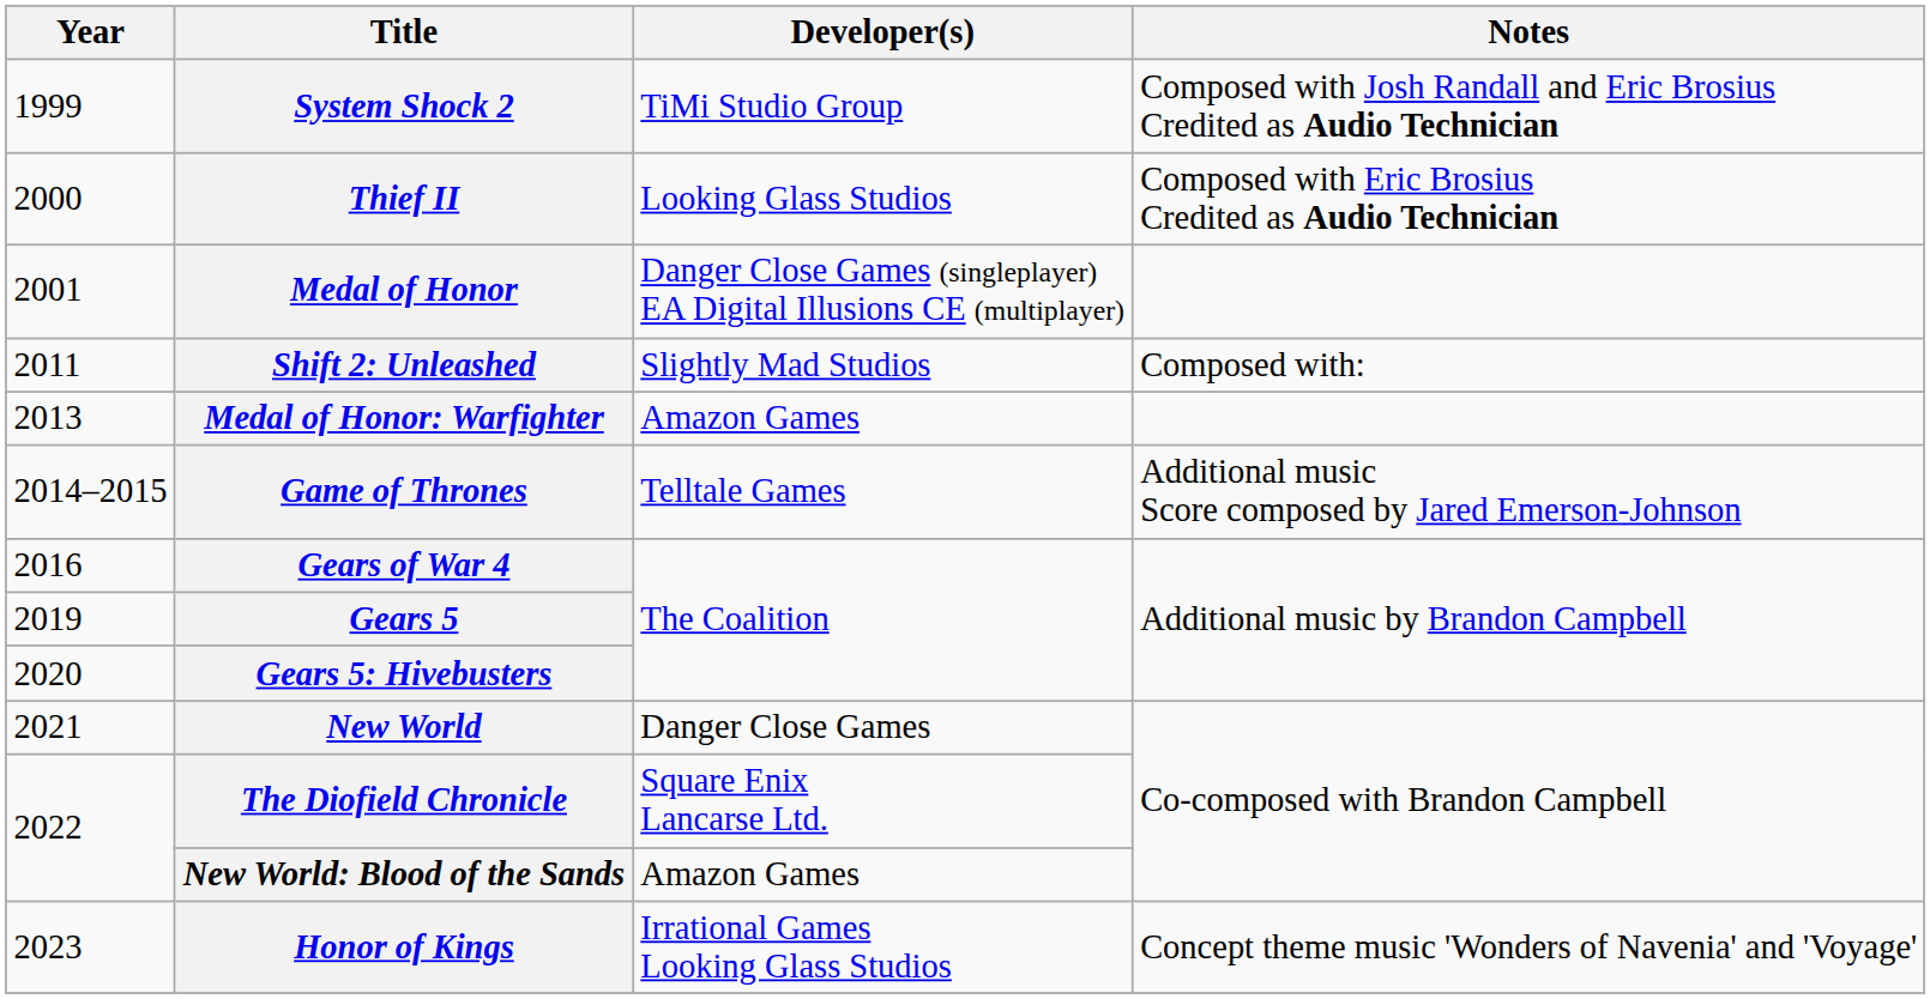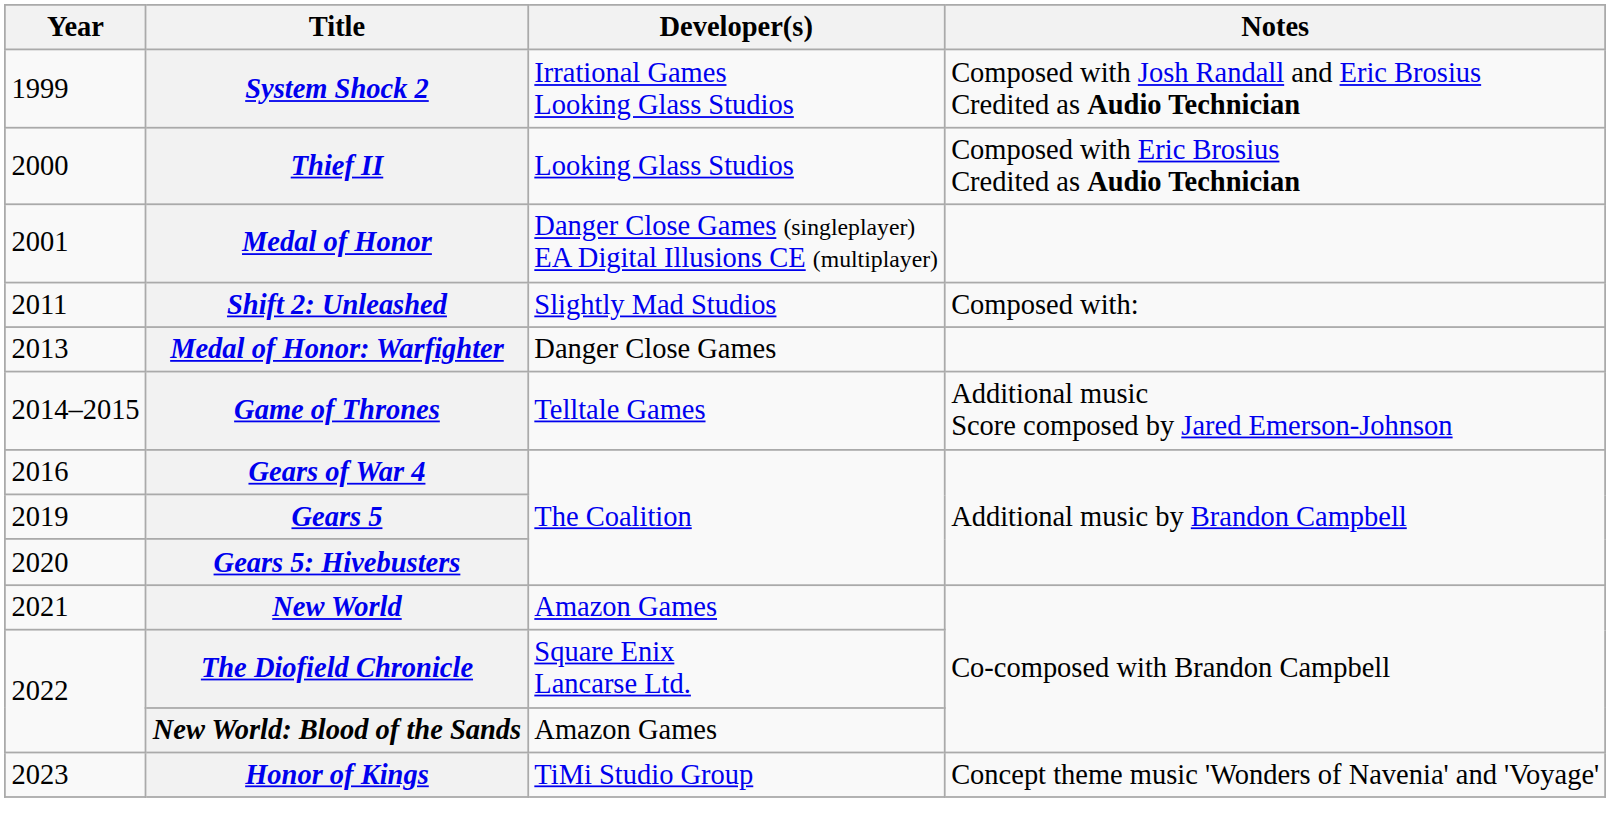 <table class="wikitable plainrowheaders">
 <tr>
 <th>Year</th>
 <th>Title</th>
 <th>Developer(s)</th>
 <th>Notes</th>
 </tr>
 <tr>
 <td>1999</td>
 <th scope="row"><em><a href='#'>System Shock 2</a></em></th>
-<td><a href='#'>TiMi Studio Group</a></td>
+<td><a href='#'>Irrational Games</a><br><a href='#'>Looking Glass Studios</a></td>
 <td>Composed with <a href='#'>Josh Randall</a> and <a href='#'>Eric Brosius</a><br>Credited as <strong>Audio Technician</strong></td>
 </tr>
 <tr>
 <td>2000</td>
 <th scope="row"><em><a href='#'>Thief II</a></em></th>
 <td><a href='#'>Looking Glass Studios</a></td>
 <td>Composed with <a href='#'>Eric Brosius</a><br>Credited as <strong>Audio Technician</strong></td>
 </tr>
 <tr>
 <td>2001</td>
 <th scope="row"><em><a href='#'>Medal of Honor</a></em></th>
 <td><a href='#'>Danger Close Games</a> <small>(singleplayer)</small><br><a href='#'>EA Digital Illusions CE</a> <small>(multiplayer)</small></td>
 <td></td>
 </tr>
 <tr>
 <td>2011</td>
 <th scope="row"><em><a href='#'>Shift 2: Unleashed</a></em></th>
 <td><a href='#'>Slightly Mad Studios</a></td>
 <td align="left">Composed with:</td>
 </tr>
 <tr>
 <td>2013</td>
 <th scope="row"><em><a href='#'>Medal of Honor: Warfighter</a></em></th>
-<td><a href='#'>Amazon Games</a></td>
+<td>Danger Close Games</td>
 <td></td>
 </tr>
 <tr>
 <td>2014–2015</td>
 <th scope="row"><em><a href='#'>Game of Thrones</a></em></th>
 <td><a href='#'>Telltale Games</a></td>
 <td>Additional music<br>Score composed by <a href='#'>Jared Emerson-Johnson</a></td>
 </tr>
 <tr>
 <td>2016</td>
 <th scope="row"><em><a href='#'>Gears of War 4</a></em></th>
 <td rowspan="3"><a href='#'>The Coalition</a></td>
 <td rowspan="3">Additional music by <a href='#'>Brandon Campbell</a></td>
 </tr>
 <tr>
 <td>2019</td>
 <th scope="row"><em><a href='#'>Gears 5</a></em></th>
 </tr>
 <tr>
 <td>2020</td>
 <th scope="row"><em><a href='#'>Gears 5: Hivebusters</a></em></th>
 </tr>
 <tr>
 <td>2021</td>
 <th scope="row"><em><a href='#'>New World</a></em></th>
-<td>Danger Close Games</td>
+<td><a href='#'>Amazon Games</a></td>
 <td rowspan="3">Co-composed with Brandon Campbell</td>
 </tr>
 <tr>
 <td rowspan="2">2022</td>
 <th scope="row"><em><a href='#'>The Diofield Chronicle</a></em></th>
 <td><a href='#'>Square Enix</a><br><a href='#'>Lancarse Ltd.</a></td>
 </tr>
 <tr>
 <th scope="row"><em>New World: Blood of the Sands</em></th>
 <td>Amazon Games</td>
 </tr>
 <tr>
 <td>2023</td>
 <th scope="row"><em><a href='#'>Honor of Kings</a></em></th>
-<td><a href='#'>Irrational Games</a><br><a href='#'>Looking Glass Studios</a></td>
+<td><a href='#'>TiMi Studio Group</a></td>
 <td>Concept theme music 'Wonders of Navenia' and 'Voyage'</td>
 </tr>
 </table>
